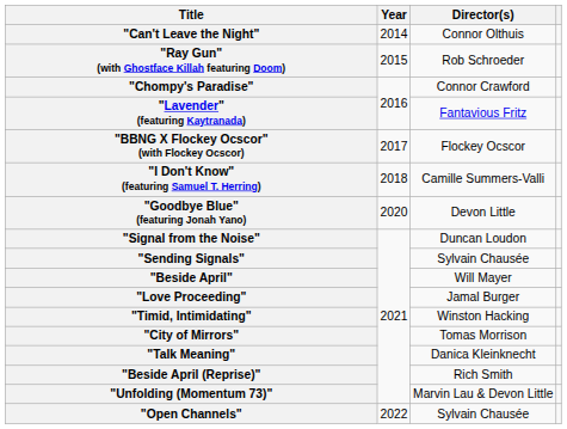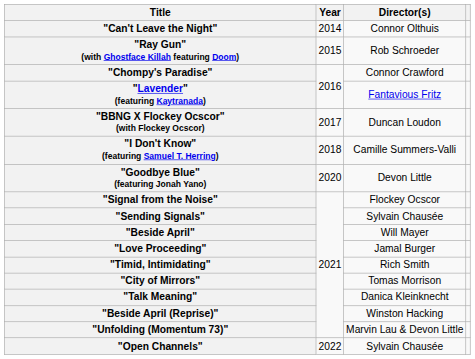 <table class="wikitable plainrowheaders" style="text-align:center;">
 <tr>
 <th scope="col" style="width:30em;">Title</th>
 <th scope="col">Year</th>
 <th scope="col">Director(s)</th>
 <th scope="col"></th>
 </tr>
 <tr>
 <th scope="row">"Can't Leave the Night"</th>
 <td>2014</td>
 <td>Connor Olthuis</td>
 <td></td>
 </tr>
 <tr>
 <th scope="row">"Ray Gun"<br><small>(with <a href='#'>Ghostface Killah</a> featuring <a href='#'>Doom</a>)</small></th>
 <td>2015</td>
 <td>Rob Schroeder</td>
 <td></td>
 </tr>
 <tr>
 <th scope="row">"Chompy's Paradise"</th>
 <td rowspan="2">2016</td>
 <td>Connor Crawford</td>
 <td></td>
 </tr>
 <tr>
 <th scope="row">"<a href='#'>Lavender</a>"<br><small>(featuring <a href='#'>Kaytranada</a>)</small></th>
 <td><a href='#'>Fantavious Fritz</a></td>
 <td></td>
 </tr>
 <tr>
 <th scope="row">"BBNG X Flockey Ocscor"<br><small>(with Flockey Ocscor)</small></th>
 <td>2017</td>
-<td>Flockey Ocscor</td>
+<td>Duncan Loudon</td>
 <td></td>
 </tr>
 <tr>
 <th scope="row">"I Don't Know"<br><small>(featuring <a href='#'>Samuel T. Herring</a>)</small></th>
 <td>2018</td>
 <td>Camille Summers-Valli</td>
 <td></td>
 </tr>
 <tr>
 <th scope="row">"Goodbye Blue"<br><small>(featuring Jonah Yano)</small></th>
 <td>2020</td>
 <td>Devon Little</td>
 <td></td>
 </tr>
 <tr>
 <th scope="row">"Signal from the Noise"</th>
 <td rowspan="9">2021</td>
-<td>Duncan Loudon</td>
+<td>Flockey Ocscor</td>
 <td></td>
 </tr>
 <tr>
 <th scope="row">"Sending Signals"</th>
 <td>Sylvain Chausée</td>
 <td></td>
 </tr>
 <tr>
 <th scope="row">"Beside April"</th>
 <td>Will Mayer</td>
 <td></td>
 </tr>
 <tr>
 <th scope="row">"Love Proceeding"</th>
 <td>Jamal Burger</td>
 <td></td>
 </tr>
 <tr>
 <th scope="row">"Timid, Intimidating"</th>
-<td>Winston Hacking</td>
+<td>Rich Smith</td>
 <td></td>
 </tr>
 <tr>
 <th scope="row">"City of Mirrors"</th>
 <td>Tomas Morrison</td>
 <td></td>
 </tr>
 <tr>
 <th scope="row">"Talk Meaning"</th>
 <td>Danica Kleinknecht</td>
 <td></td>
 </tr>
 <tr>
 <th scope="row">"Beside April (Reprise)"</th>
-<td>Rich Smith</td>
+<td>Winston Hacking</td>
 <td></td>
 </tr>
 <tr>
 <th scope="row">"Unfolding (Momentum 73)"</th>
 <td>Marvin Lau & Devon Little</td>
 <td></td>
 </tr>
 <tr>
 <th scope="row">"Open Channels"</th>
 <td>2022</td>
 <td>Sylvain Chausée</td>
 <td></td>
 </tr>
 </table>
